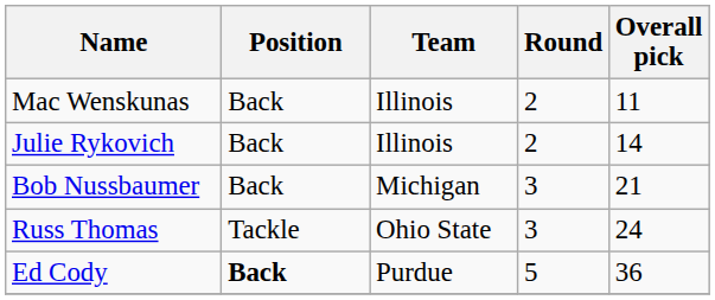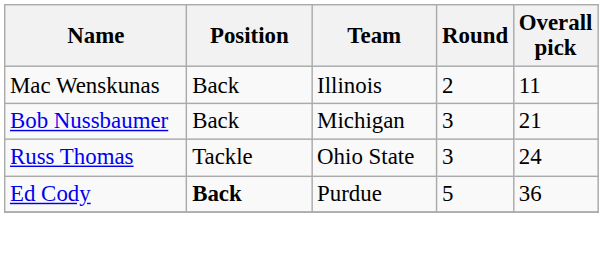 <table class="sortable wikitable">
 <tr>
 <th width="120">Name</th>
 <th width="80">Position</th>
 <th width="80">Team</th>
 <th width="25">Round</th>
 <th width="25">Overall pick</th>
 </tr>
 <tr align="left" bgcolor="">
 <td>Mac Wenskunas</td>
 <td>Back</td>
 <td>Illinois</td>
 <td>2</td>
 <td>11</td>
-</tr>
-<tr align="left" bgcolor="">
-<td><a href='#'>Julie Rykovich</a></td>
-<td>Back</td>
-<td>Illinois</td>
-<td>2</td>
-<td>14</td>
 </tr>
 <tr align="left" bgcolor="">
 <td><a href='#'>Bob Nussbaumer</a></td>
 <td>Back</td>
 <td>Michigan</td>
 <td>3</td>
 <td>21</td>
 </tr>
 <tr align="left" bgcolor="">
 <td><a href='#'>Russ Thomas</a></td>
 <td>Tackle</td>
 <td>Ohio State</td>
 <td>3</td>
 <td>24</td>
 </tr>
 <tr align="left" bgcolor="">
 <td><a href='#'>Ed Cody</a></td>
 <td><strong>Back</strong></td>
 <td>Purdue</td>
 <td>5</td>
 <td>36</td>
 </tr>
 <tr align="left" bgcolor="">
 </tr>
 </table>
